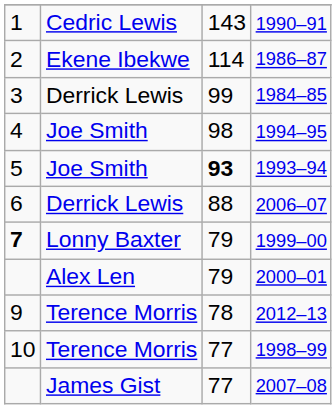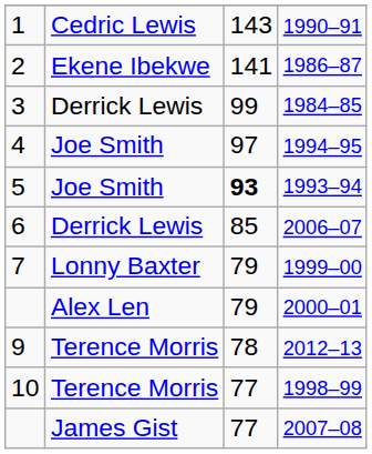 <table class="wikitable">
 <tr>
 </tr>
 <tr>
 <td>1</td>
 <td><a href='#'>Cedric Lewis</a></td>
 <td>143</td>
 <td style="font-size:80%;"><a href='#'>1990–91</a></td>
 </tr>
 <tr>
 <td>2</td>
 <td><a href='#'>Ekene Ibekwe</a></td>
-<td>114</td>
+<td>141</td>
 <td style="font-size:80%;"><a href='#'>1986–87</a></td>
 </tr>
 <tr>
 <td>3</td>
 <td>Derrick Lewis</td>
 <td>99</td>
 <td style="font-size:80%;"><a href='#'>1984–85</a></td>
 </tr>
 <tr>
 <td>4</td>
 <td><a href='#'>Joe Smith</a></td>
-<td>98</td>
+<td>97</td>
 <td style="font-size:80%;"><a href='#'>1994–95</a></td>
 </tr>
 <tr>
 <td>5</td>
 <td><a href='#'>Joe Smith</a></td>
 <td><strong>93</strong></td>
 <td style="font-size:80%;"><a href='#'>1993–94</a></td>
 </tr>
 <tr>
 <td>6</td>
 <td><a href='#'>Derrick Lewis</a></td>
-<td>88</td>
+<td>85</td>
 <td style="font-size:80%;"><a href='#'>2006–07</a></td>
 </tr>
 <tr>
-<td><strong>7</strong></td>
+<td>7</td>
 <td><a href='#'>Lonny Baxter</a></td>
 <td>79</td>
 <td style="font-size:80%;"><a href='#'>1999–00</a></td>
 </tr>
 <tr>
 <td></td>
 <td><a href='#'>Alex Len</a></td>
 <td>79</td>
 <td style="font-size:80%;"><a href='#'>2000–01</a></td>
 </tr>
 <tr>
 <td>9</td>
 <td><a href='#'>Terence Morris</a></td>
 <td>78</td>
 <td style="font-size:80%;"><a href='#'>2012–13</a></td>
 </tr>
 <tr>
 <td>10</td>
 <td><a href='#'>Terence Morris</a></td>
 <td>77</td>
 <td style="font-size:80%;"><a href='#'>1998–99</a></td>
 </tr>
 <tr>
 <td></td>
 <td><a href='#'>James Gist</a></td>
 <td>77</td>
 <td style="font-size:80%;"><a href='#'>2007–08</a></td>
 </tr>
 </table>
